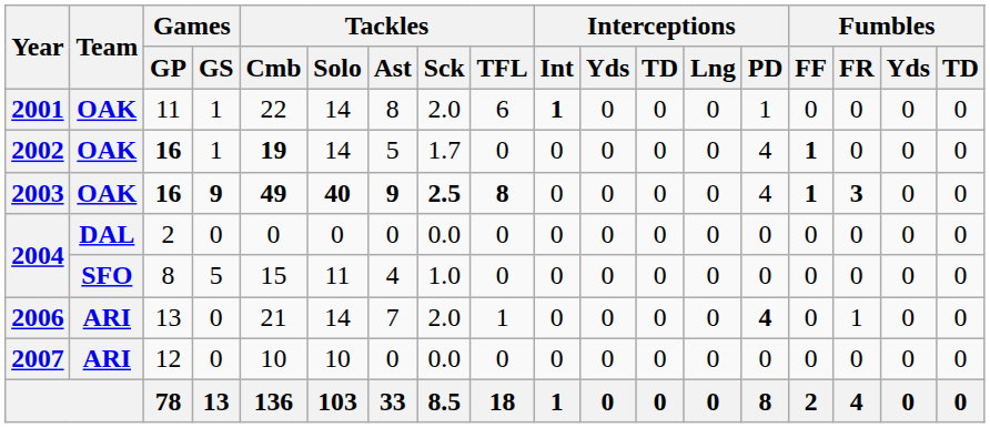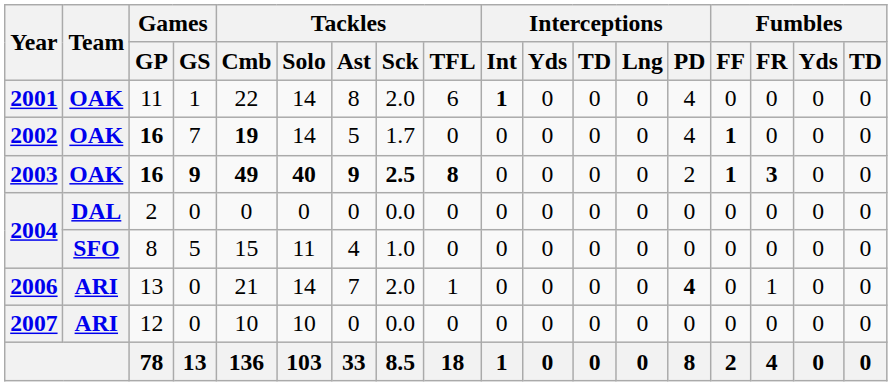 <table class="wikitable" style="text-align:center">
 <tr>
 <th rowspan="2">Year</th>
 <th rowspan="2">Team</th>
 <th colspan="2">Games</th>
 <th colspan="5">Tackles</th>
 <th colspan="5">Interceptions</th>
 <th colspan="4">Fumbles</th>
 </tr>
 <tr>
 <th>GP</th>
 <th>GS</th>
 <th>Cmb</th>
 <th>Solo</th>
 <th>Ast</th>
 <th>Sck</th>
 <th>TFL</th>
 <th>Int</th>
 <th>Yds</th>
 <th>TD</th>
 <th>Lng</th>
 <th>PD</th>
 <th>FF</th>
 <th>FR</th>
 <th>Yds</th>
 <th>TD</th>
 </tr>
 <tr>
 <th><a href='#'>2001</a></th>
 <th><a href='#'>OAK</a></th>
 <td>11</td>
 <td>1</td>
 <td>22</td>
 <td>14</td>
 <td>8</td>
 <td>2.0</td>
 <td>6</td>
 <td><strong>1</strong></td>
 <td>0</td>
 <td>0</td>
 <td>0</td>
-<td>1</td>
+<td>4</td>
 <td>0</td>
 <td>0</td>
 <td>0</td>
 <td>0</td>
 </tr>
 <tr>
 <th><a href='#'>2002</a></th>
 <th><a href='#'>OAK</a></th>
 <td><strong>16</strong></td>
-<td>1</td>
+<td>7</td>
 <td><strong>19</strong></td>
 <td>14</td>
 <td>5</td>
 <td>1.7</td>
 <td>0</td>
 <td>0</td>
 <td>0</td>
 <td>0</td>
 <td>0</td>
 <td>4</td>
 <td><strong>1</strong></td>
 <td>0</td>
 <td>0</td>
 <td>0</td>
 </tr>
 <tr>
 <th><a href='#'>2003</a></th>
 <th><a href='#'>OAK</a></th>
 <td><strong>16</strong></td>
 <td><strong>9</strong></td>
 <td><strong>49</strong></td>
 <td><strong>40</strong></td>
 <td><strong>9</strong></td>
 <td><strong>2.5</strong></td>
 <td><strong>8</strong></td>
 <td>0</td>
 <td>0</td>
 <td>0</td>
 <td>0</td>
-<td>4</td>
+<td>2</td>
 <td><strong>1</strong></td>
 <td><strong>3</strong></td>
 <td>0</td>
 <td>0</td>
 </tr>
 <tr>
 <th rowspan="2"><a href='#'>2004</a></th>
 <th><a href='#'>DAL</a></th>
 <td>2</td>
 <td>0</td>
 <td>0</td>
 <td>0</td>
 <td>0</td>
 <td>0.0</td>
 <td>0</td>
 <td>0</td>
 <td>0</td>
 <td>0</td>
 <td>0</td>
 <td>0</td>
 <td>0</td>
 <td>0</td>
 <td>0</td>
 <td>0</td>
 </tr>
 <tr>
 <th><a href='#'>SFO</a></th>
 <td>8</td>
 <td>5</td>
 <td>15</td>
 <td>11</td>
 <td>4</td>
 <td>1.0</td>
 <td>0</td>
 <td>0</td>
 <td>0</td>
 <td>0</td>
 <td>0</td>
 <td>0</td>
 <td>0</td>
 <td>0</td>
 <td>0</td>
 <td>0</td>
 </tr>
 <tr>
 <th><a href='#'>2006</a></th>
 <th><a href='#'>ARI</a></th>
 <td>13</td>
 <td>0</td>
 <td>21</td>
 <td>14</td>
 <td>7</td>
 <td>2.0</td>
 <td>1</td>
 <td>0</td>
 <td>0</td>
 <td>0</td>
 <td>0</td>
 <td><strong>4</strong></td>
 <td>0</td>
 <td>1</td>
 <td>0</td>
 <td>0</td>
 </tr>
 <tr>
 <th><a href='#'>2007</a></th>
 <th><a href='#'>ARI</a></th>
 <td>12</td>
 <td>0</td>
 <td>10</td>
 <td>10</td>
 <td>0</td>
 <td>0.0</td>
 <td>0</td>
 <td>0</td>
 <td>0</td>
 <td>0</td>
 <td>0</td>
 <td>0</td>
 <td>0</td>
 <td>0</td>
 <td>0</td>
 <td>0</td>
 </tr>
 <tr>
 <th colspan="2"></th>
 <th>78</th>
 <th>13</th>
 <th>136</th>
 <th>103</th>
 <th>33</th>
 <th>8.5</th>
 <th>18</th>
 <th>1</th>
 <th>0</th>
 <th>0</th>
 <th>0</th>
 <th>8</th>
 <th>2</th>
 <th>4</th>
 <th>0</th>
 <th>0</th>
 </tr>
 </table>
